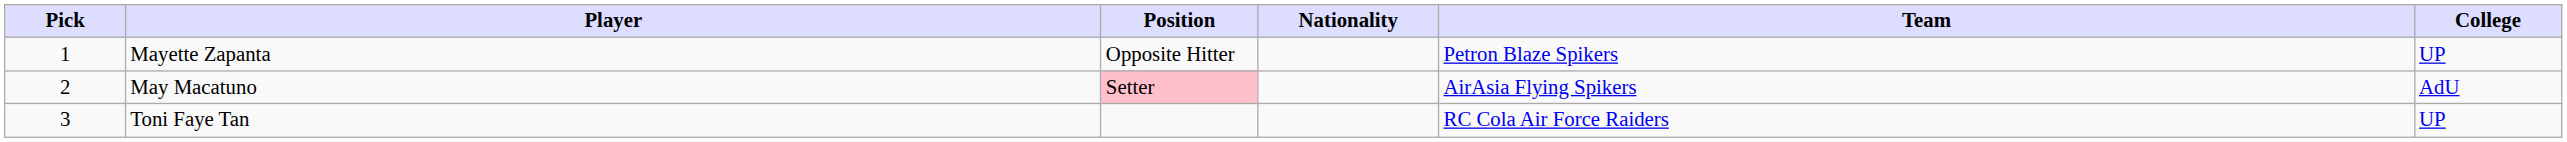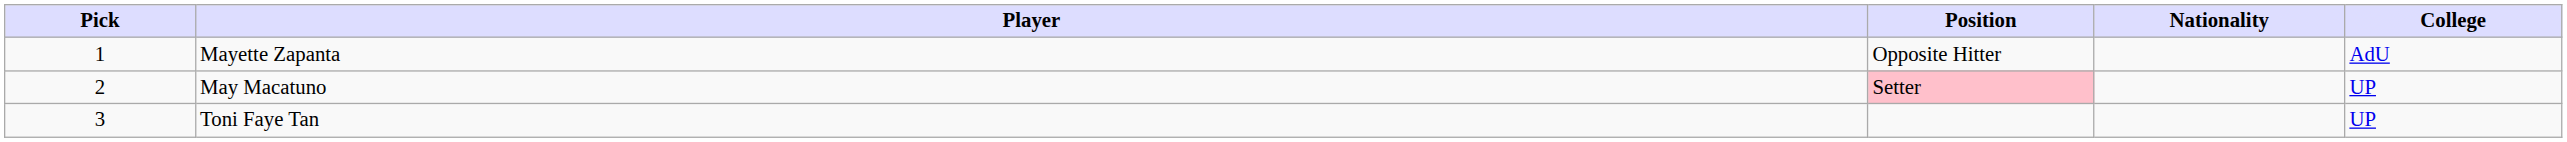 <table class="wikitable sortable sortable">
 <tr>
 <th style="background:#ddf; width:1%;">Pick</th>
 <th style="background:#ddf; width:10%;">Player</th>
 <th style="background:#ddf; width:1%;">Position</th>
 <th style="background:#ddf; width:1%;">Nationality</th>
-<th style="background:#ddf; width:10%;">Team</th>
 <th style="background:#ddf; width:1%;">College</th>
 </tr>
 <tr>
 <td align=center>1</td>
 <td>Mayette Zapanta</td>
 <td>Opposite Hitter</td>
 <td></td>
-<td><a href='#'>Petron Blaze Spikers</a></td>
-<td><a href='#'>UP</a></td>
+<td><a href='#'>AdU</a></td>
 </tr>
 <tr>
 <td align=center>2</td>
 <td>May Macatuno</td>
 <td style="background: pink;">Setter</td>
 <td></td>
-<td><a href='#'>AirAsia Flying Spikers</a></td>
-<td><a href='#'>AdU</a></td>
+<td><a href='#'>UP</a></td>
 </tr>
 <tr>
 <td align=center>3</td>
 <td>Toni Faye Tan</td>
 <td></td>
 <td></td>
-<td><a href='#'>RC Cola Air Force Raiders</a></td>
 <td><a href='#'>UP</a></td>
 </tr>
 </table>
